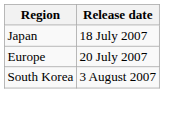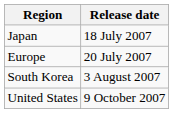 <table class="wikitable">
 <tr>
 <th>Region</th>
 <th>Release date</th>
 </tr>
 <tr>
 <td>Japan</td>
 <td>18 July 2007</td>
 </tr>
 <tr>
 <td>Europe</td>
 <td>20 July 2007</td>
 </tr>
 <tr>
 <td>South Korea</td>
 <td>3 August 2007</td>
 </tr>
+<tr>
+<td>United States</td>
+<td>9 October 2007</td>
+</tr>
 </table>
